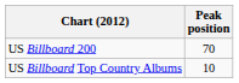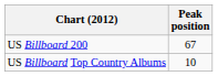 <table class="wikitable sortable">
 <tr>
 <th>Chart (2012)</th>
 <th>Peak<br>position</th>
 </tr>
 <tr>
 <td>US <a href='#'><em>Billboard</em> 200</a></td>
-<td align="center">70</td>
+<td align="center">67</td>
 </tr>
 <tr>
 <td>US <em><a href='#'>Billboard</a></em> <a href='#'>Top Country Albums</a></td>
 <td align="center">10</td>
 </tr>
 </table>
